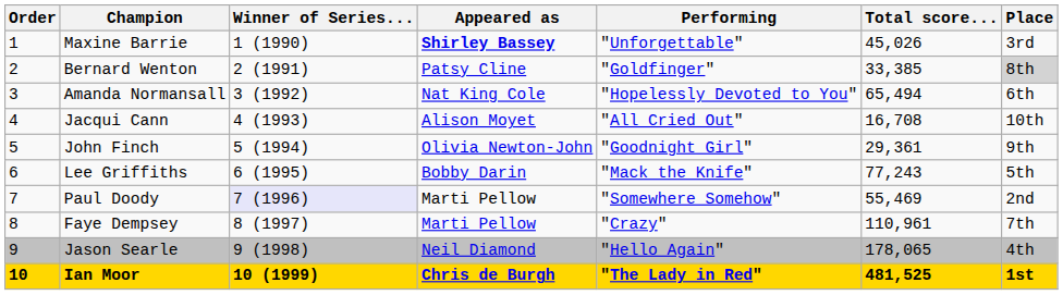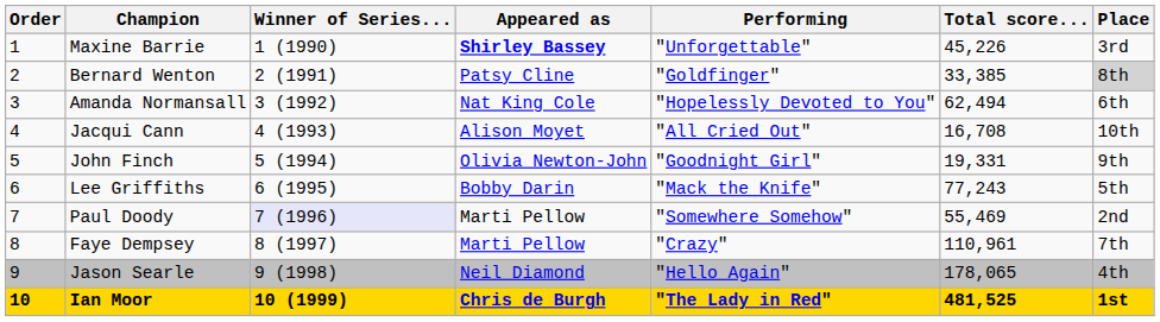 <table class="wikitable sortable">
 <tr>
 <th>Order</th>
 <th>Champion</th>
 <th>Winner of Series...</th>
 <th>Appeared as</th>
 <th>Performing</th>
 <th>Total score...</th>
 <th>Place</th>
 </tr>
 <tr>
 <td>1</td>
 <td>Maxine Barrie</td>
 <td>1 (1990)</td>
 <td><strong><a href='#'>Shirley Bassey</a></strong></td>
 <td>"<a href='#'>Unforgettable</a>"</td>
-<td>45,026</td>
+<td>45,226</td>
 <td>3rd</td>
 </tr>
 <tr>
 <td>2</td>
 <td>Bernard Wenton</td>
 <td>2 (1991)</td>
 <td><a href='#'>Patsy Cline</a></td>
 <td>"<a href='#'>Goldfinger</a>"</td>
 <td>33,385</td>
 <td style="background: lightgrey;">8th</td>
 </tr>
 <tr>
 <td>3</td>
 <td>Amanda Normansall</td>
 <td>3 (1992)</td>
 <td><a href='#'>Nat King Cole</a></td>
 <td>"<a href='#'>Hopelessly Devoted to You</a>"</td>
-<td>65,494</td>
+<td>62,494</td>
 <td>6th</td>
 </tr>
 <tr>
 <td>4</td>
 <td>Jacqui Cann</td>
 <td>4 (1993)</td>
 <td><a href='#'>Alison Moyet</a></td>
 <td>"<a href='#'>All Cried Out</a>"</td>
 <td>16,708</td>
 <td>10th</td>
 </tr>
 <tr>
 <td>5</td>
 <td>John Finch</td>
 <td>5 (1994)</td>
 <td><a href='#'>Olivia Newton-John</a></td>
 <td>"<a href='#'>Goodnight Girl</a>"</td>
-<td>29,361</td>
+<td>19,331</td>
 <td>9th</td>
 </tr>
 <tr>
 <td>6</td>
 <td>Lee Griffiths</td>
 <td>6 (1995)</td>
 <td><a href='#'>Bobby Darin</a></td>
 <td>"<a href='#'>Mack the Knife</a>"</td>
 <td>77,243</td>
 <td>5th</td>
 </tr>
 <tr>
 <td>7</td>
 <td>Paul Doody</td>
 <td style="background: lavender;">7 (1996)</td>
 <td>Marti Pellow</td>
 <td>"<a href='#'>Somewhere Somehow</a>"</td>
 <td>55,469</td>
 <td>2nd</td>
 </tr>
 <tr>
 <td>8</td>
 <td>Faye Dempsey</td>
 <td>8 (1997)</td>
 <td><a href='#'>Marti Pellow</a></td>
 <td>"<a href='#'>Crazy</a>"</td>
 <td>110,961</td>
 <td>7th</td>
 </tr>
 <tr style="background:silver;">
 <td>9</td>
 <td>Jason Searle</td>
 <td>9 (1998)</td>
 <td><a href='#'>Neil Diamond</a></td>
 <td>"<a href='#'>Hello Again</a>"</td>
 <td>178,065</td>
 <td>4th</td>
 </tr>
 <tr style="background:gold;">
 <td><strong>10</strong></td>
 <td><strong>Ian Moor</strong></td>
 <td><strong>10 (1999)</strong></td>
 <td><strong><a href='#'>Chris de Burgh</a></strong></td>
 <td><strong>"<a href='#'>The Lady in Red</a>"</strong></td>
 <td><strong>481,525</strong></td>
 <td><strong>1st</strong></td>
 </tr>
 </table>
